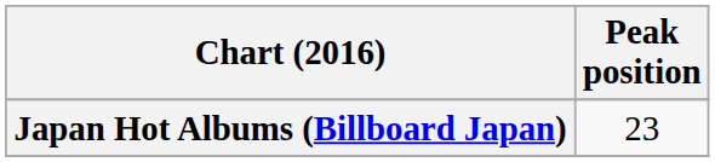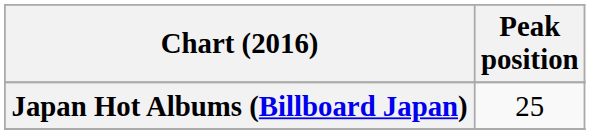 <table class="wikitable sortable plainrowheaders" style="text-align:center">
 <tr>
 <th scope="col">Chart (2016)</th>
 <th scope="col">Peak<br> position</th>
 </tr>
 <tr>
 </tr>
 <tr>
 </tr>
 <tr>
 </tr>
 <tr>
 </tr>
 <tr>
 </tr>
 <tr>
 </tr>
 <tr>
 </tr>
 <tr>
 </tr>
 <tr>
 </tr>
 <tr>
 </tr>
 <tr>
 </tr>
 <tr>
 </tr>
 <tr>
 </tr>
 <tr>
 </tr>
 <tr>
 </tr>
 <tr>
 <th scope="row">Japan Hot Albums (<a href='#'>Billboard Japan</a>)</th>
-<td>23</td>
+<td>25</td>
 </tr>
 <tr>
 </tr>
 <tr>
 </tr>
 <tr>
 </tr>
 <tr>
 </tr>
 <tr>
 </tr>
 <tr>
 </tr>
 <tr>
 </tr>
 <tr>
 </tr>
 <tr>
 </tr>
 <tr>
 </tr>
 <tr>
 </tr>
 <tr>
 </tr>
 <tr>
 </tr>
 </table>
